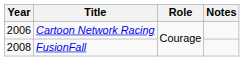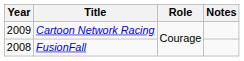 <table class="wikitable sortable">
 <tr>
 <th>Year</th>
 <th>Title</th>
 <th>Role</th>
 <th>Notes</th>
 </tr>
 <tr>
-<td>2006</td>
+<td>2009</td>
 <td><em><a href='#'>Cartoon Network Racing</a></em></td>
 <td rowspan="2">Courage</td>
 <td></td>
 </tr>
 <tr>
 <td>2008</td>
 <td><em><a href='#'>FusionFall</a></em></td>
 <td></td>
 </tr>
 </table>
